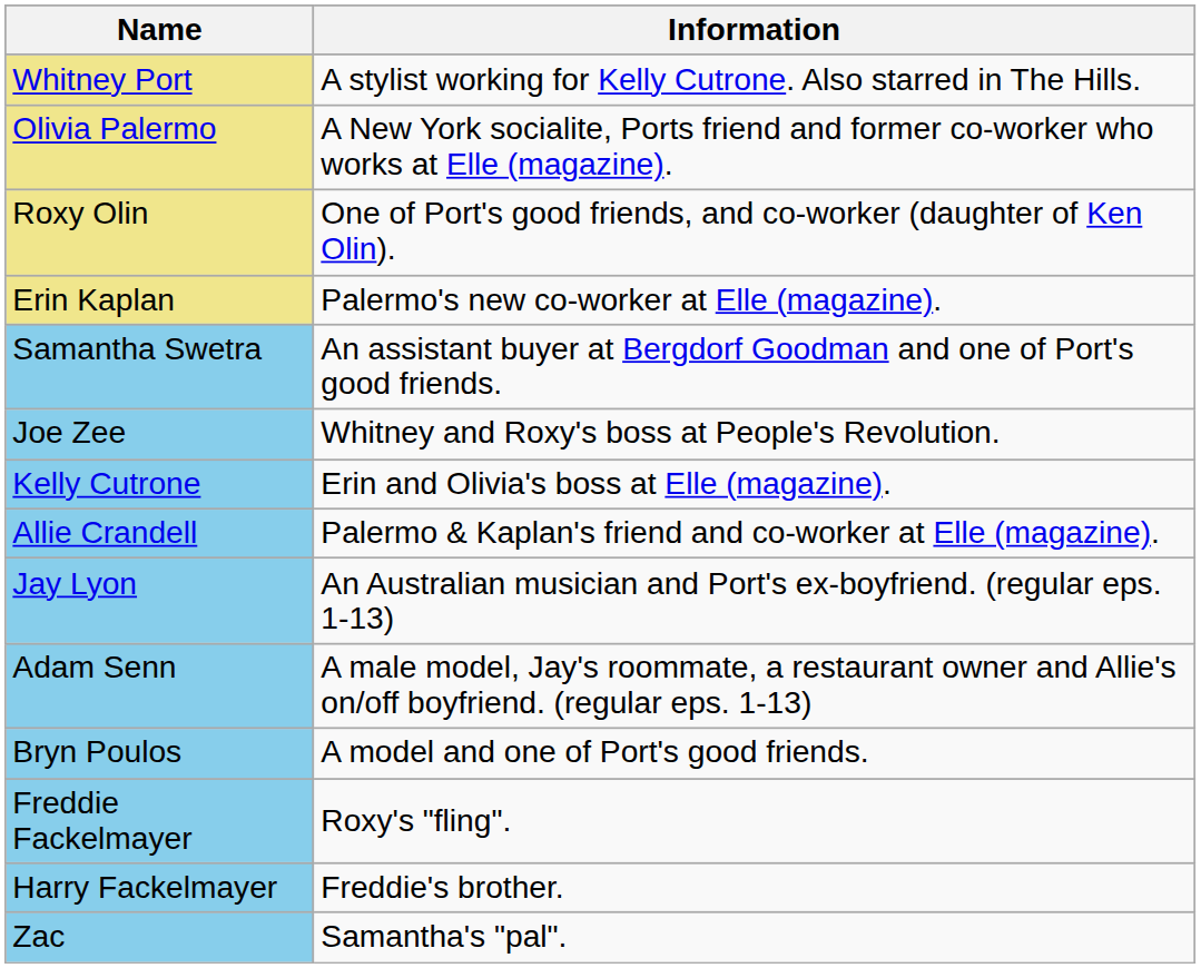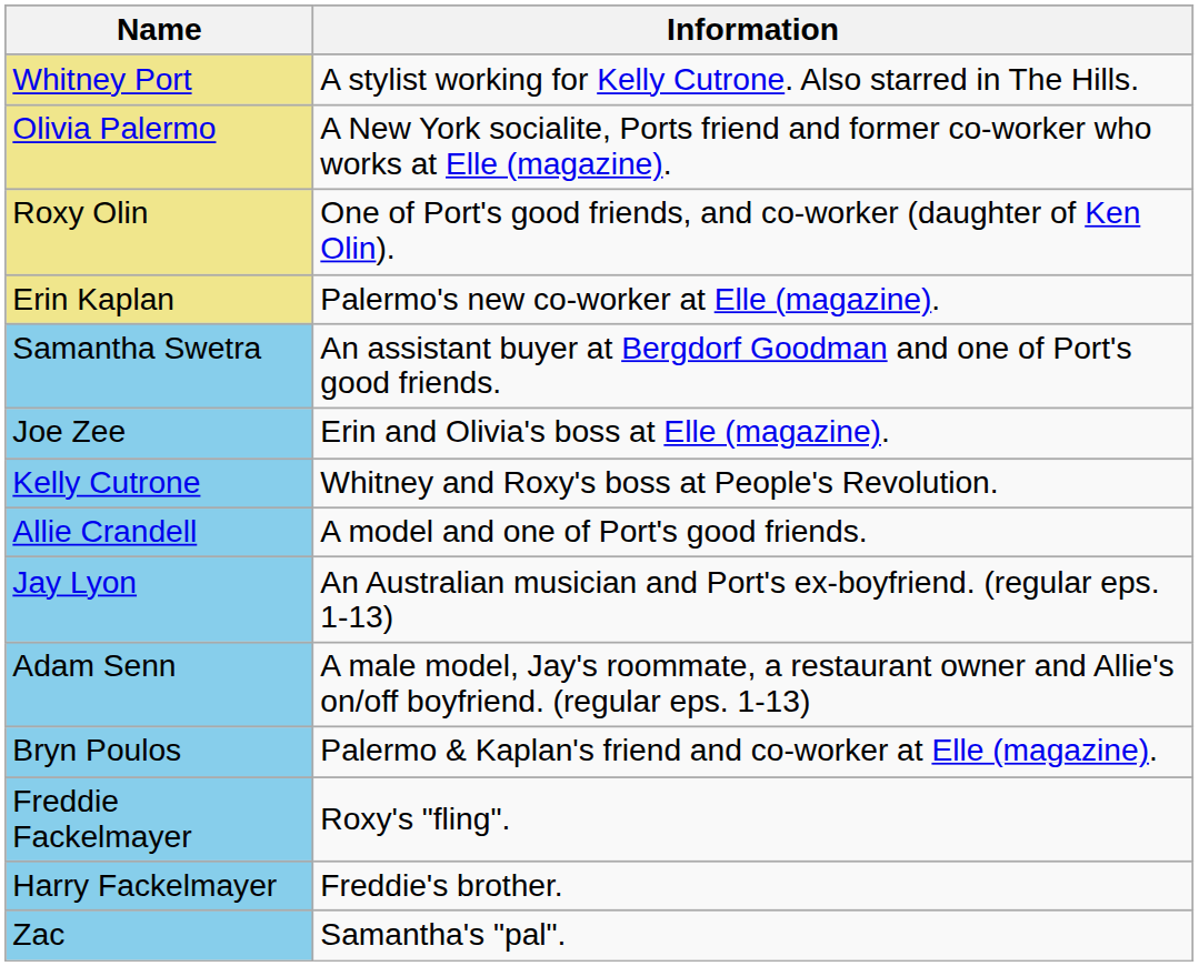 <table class="wikitable">
 <tr style="background:silver">
 <th>Name</th>
 <th>Information</th>
 </tr>
 <tr>
 <td style="width:150px; background:khaki; vertical-align:top;"><a href='#'>Whitney Port</a></td>
 <td>A stylist working for <a href='#'>Kelly Cutrone</a>. Also starred in The Hills.</td>
 </tr>
 <tr>
 <td style="width:150px; background:khaki; vertical-align:top;"><a href='#'>Olivia Palermo</a></td>
 <td>A New York socialite, Ports friend and former co-worker who works at <a href='#'>Elle (magazine)</a>.</td>
 </tr>
 <tr>
 <td style="width:150px; background:khaki; vertical-align:top;">Roxy Olin</td>
 <td>One of Port's good friends, and co-worker (daughter of <a href='#'>Ken Olin</a>).</td>
 </tr>
 <tr>
 <td style="width:150px; background:khaki; vertical-align:top;">Erin Kaplan</td>
 <td>Palermo's new co-worker at <a href='#'>Elle (magazine)</a>.</td>
 </tr>
 <tr>
 <td style="width:150px; background:skyblue; vertical-align:top;">Samantha Swetra</td>
 <td>An assistant buyer at <a href='#'>Bergdorf Goodman</a> and one of Port's good friends.</td>
 </tr>
 <tr>
 <td style="width:150px; background:skyblue; vertical-align:top;">Joe Zee</td>
+<td>Erin and Olivia's boss at <a href='#'>Elle (magazine)</a>.</td>
+</tr>
+<tr>
+<td style="width:150px; background:skyblue; vertical-align:top;"><a href='#'>Kelly Cutrone</a></td>
 <td>Whitney and Roxy's boss at People's Revolution.</td>
 </tr>
 <tr>
-<td style="width:150px; background:skyblue; vertical-align:top;"><a href='#'>Kelly Cutrone</a></td>
-<td>Erin and Olivia's boss at <a href='#'>Elle (magazine)</a>.</td>
-</tr>
-<tr>
 <td style="width:150px; background:skyblue; vertical-align:top;"><a href='#'>Allie Crandell</a></td>
-<td>Palermo & Kaplan's friend and co-worker at <a href='#'>Elle (magazine)</a>.</td>
+<td>A model and one of Port's good friends.</td>
 </tr>
 <tr>
 <td style="width:150px; background:skyblue; vertical-align:top;"><a href='#'>Jay Lyon</a></td>
 <td>An Australian musician and Port's ex-boyfriend. (regular eps. 1-13)</td>
 </tr>
 <tr>
 <td style="width:150px; background:skyblue; vertical-align:top;">Adam Senn</td>
 <td>A male model, Jay's roommate, a restaurant owner and Allie's on/off boyfriend. (regular eps. 1-13)</td>
 </tr>
 <tr>
 <td style="width:150px; background:skyblue; vertical-align:top;">Bryn Poulos</td>
-<td>A model and one of Port's good friends.</td>
+<td>Palermo & Kaplan's friend and co-worker at <a href='#'>Elle (magazine)</a>.</td>
 </tr>
 <tr>
 <td style="width:150px; background:skyblue; vertical-align:top;">Freddie Fackelmayer</td>
 <td>Roxy's "fling".</td>
 </tr>
 <tr>
 <td style="width:150px; background:skyblue; vertical-align:top;">Harry Fackelmayer</td>
 <td>Freddie's brother.</td>
 </tr>
 <tr>
 <td style="width:150px; background:skyblue; vertical-align:top;">Zac</td>
 <td>Samantha's "pal".</td>
 </tr>
 </table>
